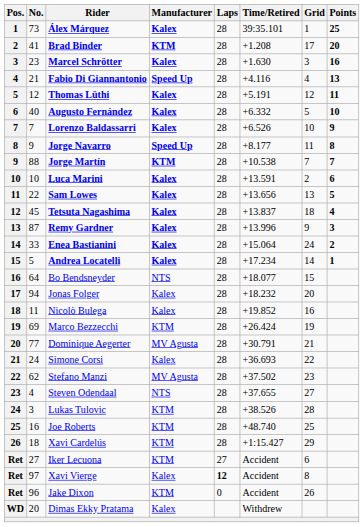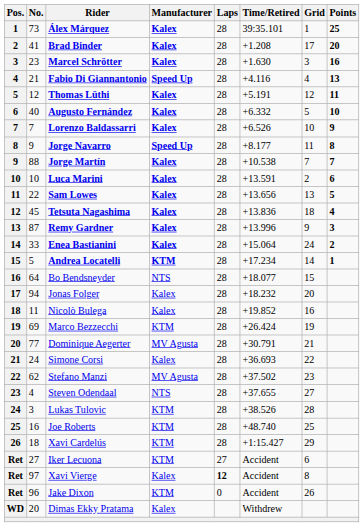 <table class="wikitable" style="font-size: 95%;">
 <tr>
 <th>Pos.</th>
 <th>No.</th>
 <th>Rider</th>
 <th>Manufacturer</th>
 <th>Laps</th>
 <th>Time/Retired</th>
 <th>Grid</th>
 <th>Points</th>
 </tr>
 <tr>
 <th>1</th>
 <td>73</td>
 <td> <strong><a href='#'>Álex Márquez</a></strong></td>
 <td><strong><a href='#'>Kalex</a></strong></td>
 <td>28</td>
 <td>39:35.101</td>
 <td>1</td>
 <td><strong>25</strong></td>
 </tr>
 <tr>
 <th>2</th>
 <td>41</td>
 <td> <strong><a href='#'>Brad Binder</a></strong></td>
-<td><strong><a href='#'>KTM</a></strong></td>
+<td><strong><a href='#'>Kalex</a></strong></td>
 <td>28</td>
 <td>+1.208</td>
 <td>17</td>
 <td><strong>20</strong></td>
 </tr>
 <tr>
 <th>3</th>
 <td>23</td>
 <td> <strong><a href='#'>Marcel Schrötter</a></strong></td>
 <td><strong><a href='#'>Kalex</a></strong></td>
 <td>28</td>
 <td>+1.630</td>
 <td>3</td>
 <td><strong>16</strong></td>
 </tr>
 <tr>
 <th>4</th>
 <td>21</td>
 <td> <strong><a href='#'>Fabio Di Giannantonio</a></strong></td>
 <td><strong><a href='#'>Speed Up</a></strong></td>
 <td>28</td>
 <td>+4.116</td>
 <td>4</td>
 <td><strong>13</strong></td>
 </tr>
 <tr>
 <th>5</th>
 <td>12</td>
 <td> <strong><a href='#'>Thomas Lüthi</a></strong></td>
 <td><strong><a href='#'>Kalex</a></strong></td>
 <td>28</td>
 <td>+5.191</td>
 <td>12</td>
 <td><strong>11</strong></td>
 </tr>
 <tr>
 <th>6</th>
 <td>40</td>
 <td> <strong><a href='#'>Augusto Fernández</a></strong></td>
 <td><strong><a href='#'>Kalex</a></strong></td>
 <td>28</td>
 <td>+6.332</td>
 <td>5</td>
 <td><strong>10</strong></td>
 </tr>
 <tr>
 <th>7</th>
 <td>7</td>
 <td> <strong><a href='#'>Lorenzo Baldassarri</a></strong></td>
 <td><strong><a href='#'>Kalex</a></strong></td>
 <td>28</td>
 <td>+6.526</td>
 <td>10</td>
 <td><strong>9</strong></td>
 </tr>
 <tr>
 <th>8</th>
 <td>9</td>
 <td> <strong><a href='#'>Jorge Navarro</a></strong></td>
 <td><strong><a href='#'>Speed Up</a></strong></td>
 <td>28</td>
 <td>+8.177</td>
 <td>11</td>
 <td><strong>8</strong></td>
 </tr>
 <tr>
 <th>9</th>
 <td>88</td>
 <td> <strong><a href='#'>Jorge Martín</a></strong></td>
-<td><strong><a href='#'>KTM</a></strong></td>
+<td><strong><a href='#'>Kalex</a></strong></td>
 <td>28</td>
 <td>+10.538</td>
 <td>7</td>
 <td><strong>7</strong></td>
 </tr>
 <tr>
 <th>10</th>
 <td>10</td>
 <td> <strong><a href='#'>Luca Marini</a></strong></td>
 <td><strong><a href='#'>Kalex</a></strong></td>
 <td>28</td>
 <td>+13.591</td>
 <td>2</td>
 <td><strong>6</strong></td>
 </tr>
 <tr>
 <th>11</th>
 <td>22</td>
 <td> <strong><a href='#'>Sam Lowes</a></strong></td>
 <td><strong><a href='#'>Kalex</a></strong></td>
 <td>28</td>
 <td>+13.656</td>
 <td>13</td>
 <td><strong>5</strong></td>
 </tr>
 <tr>
 <th>12</th>
 <td>45</td>
 <td> <strong><a href='#'>Tetsuta Nagashima</a></strong></td>
 <td><strong><a href='#'>Kalex</a></strong></td>
 <td>28</td>
-<td>+13.837</td>
+<td>+13.836</td>
 <td>18</td>
 <td><strong>4</strong></td>
 </tr>
 <tr>
 <th>13</th>
 <td>87</td>
 <td> <strong><a href='#'>Remy Gardner</a></strong></td>
 <td><strong><a href='#'>Kalex</a></strong></td>
 <td>28</td>
 <td>+13.996</td>
 <td>9</td>
 <td><strong>3</strong></td>
 </tr>
 <tr>
 <th>14</th>
 <td>33</td>
 <td> <strong><a href='#'>Enea Bastianini</a></strong></td>
 <td><strong><a href='#'>Kalex</a></strong></td>
 <td>28</td>
 <td>+15.064</td>
 <td>24</td>
 <td><strong>2</strong></td>
 </tr>
 <tr>
 <th>15</th>
 <td>5</td>
 <td> <strong><a href='#'>Andrea Locatelli</a></strong></td>
-<td><strong><a href='#'>Kalex</a></strong></td>
+<td><strong><a href='#'>KTM</a></strong></td>
 <td>28</td>
 <td>+17.234</td>
 <td>14</td>
 <td><strong>1</strong></td>
 </tr>
 <tr>
 <th>16</th>
 <td>64</td>
 <td> <a href='#'>Bo Bendsneyder</a></td>
 <td><a href='#'>NTS</a></td>
 <td>28</td>
 <td>+18.077</td>
 <td>15</td>
 <td></td>
 </tr>
 <tr>
 <th>17</th>
 <td>94</td>
 <td> <a href='#'>Jonas Folger</a></td>
 <td><a href='#'>Kalex</a></td>
 <td>28</td>
 <td>+18.232</td>
 <td>20</td>
 <td></td>
 </tr>
 <tr>
 <th>18</th>
 <td>11</td>
 <td> <a href='#'>Nicolò Bulega</a></td>
 <td><a href='#'>Kalex</a></td>
 <td>28</td>
 <td>+19.852</td>
 <td>16</td>
 <td></td>
 </tr>
 <tr>
 <th>19</th>
 <td>69</td>
 <td> <a href='#'>Marco Bezzecchi</a></td>
 <td><a href='#'>KTM</a></td>
 <td>28</td>
 <td>+26.424</td>
 <td>19</td>
 <td></td>
 </tr>
 <tr>
 <th>20</th>
 <td>77</td>
 <td> <a href='#'>Dominique Aegerter</a></td>
 <td><a href='#'>MV Agusta</a></td>
 <td>28</td>
 <td>+30.791</td>
 <td>21</td>
 <td></td>
 </tr>
 <tr>
 <th>21</th>
 <td>24</td>
 <td> <a href='#'>Simone Corsi</a></td>
 <td><a href='#'>Kalex</a></td>
 <td>28</td>
 <td>+36.693</td>
 <td>22</td>
 <td></td>
 </tr>
 <tr>
 <th>22</th>
 <td>62</td>
 <td> <a href='#'>Stefano Manzi</a></td>
 <td><a href='#'>MV Agusta</a></td>
 <td>28</td>
 <td>+37.502</td>
 <td>23</td>
 <td></td>
 </tr>
 <tr>
 <th>23</th>
 <td>4</td>
 <td> <a href='#'>Steven Odendaal</a></td>
 <td><a href='#'>NTS</a></td>
 <td>28</td>
 <td>+37.655</td>
 <td>27</td>
 <td></td>
 </tr>
 <tr>
 <th>24</th>
 <td>3</td>
 <td> <a href='#'>Lukas Tulovic</a></td>
 <td><a href='#'>KTM</a></td>
 <td>28</td>
 <td>+38.526</td>
 <td>28</td>
 <td></td>
 </tr>
 <tr>
 <th>25</th>
 <td>16</td>
 <td> <a href='#'>Joe Roberts</a></td>
 <td><a href='#'>KTM</a></td>
 <td>28</td>
 <td>+48.740</td>
 <td>25</td>
 <td></td>
 </tr>
 <tr>
 <th>26</th>
 <td>18</td>
 <td> <a href='#'>Xavi Cardelús</a></td>
 <td><a href='#'>KTM</a></td>
 <td>28</td>
 <td>+1:15.427</td>
 <td>29</td>
 <td></td>
 </tr>
 <tr>
 <th>Ret</th>
 <td>27</td>
 <td> <a href='#'>Iker Lecuona</a></td>
 <td><a href='#'>KTM</a></td>
 <td>27</td>
 <td>Accident</td>
 <td>6</td>
 <td></td>
 </tr>
 <tr>
 <th>Ret</th>
 <td>97</td>
 <td> <a href='#'>Xavi Vierge</a></td>
 <td><a href='#'>Kalex</a></td>
 <td><strong>12</strong></td>
 <td>Accident</td>
 <td>8</td>
 <td></td>
 </tr>
 <tr>
 <th>Ret</th>
 <td>96</td>
 <td> <a href='#'>Jake Dixon</a></td>
 <td><a href='#'>KTM</a></td>
 <td>0</td>
 <td>Accident</td>
 <td>26</td>
 <td></td>
 </tr>
 <tr>
 <th>WD</th>
 <td>20</td>
 <td> <a href='#'>Dimas Ekky Pratama</a></td>
 <td><a href='#'>Kalex</a></td>
 <td></td>
 <td>Withdrew</td>
 <td></td>
 <td></td>
 </tr>
 <tr>
 <th colspan=8></th>
 </tr>
 </table>
